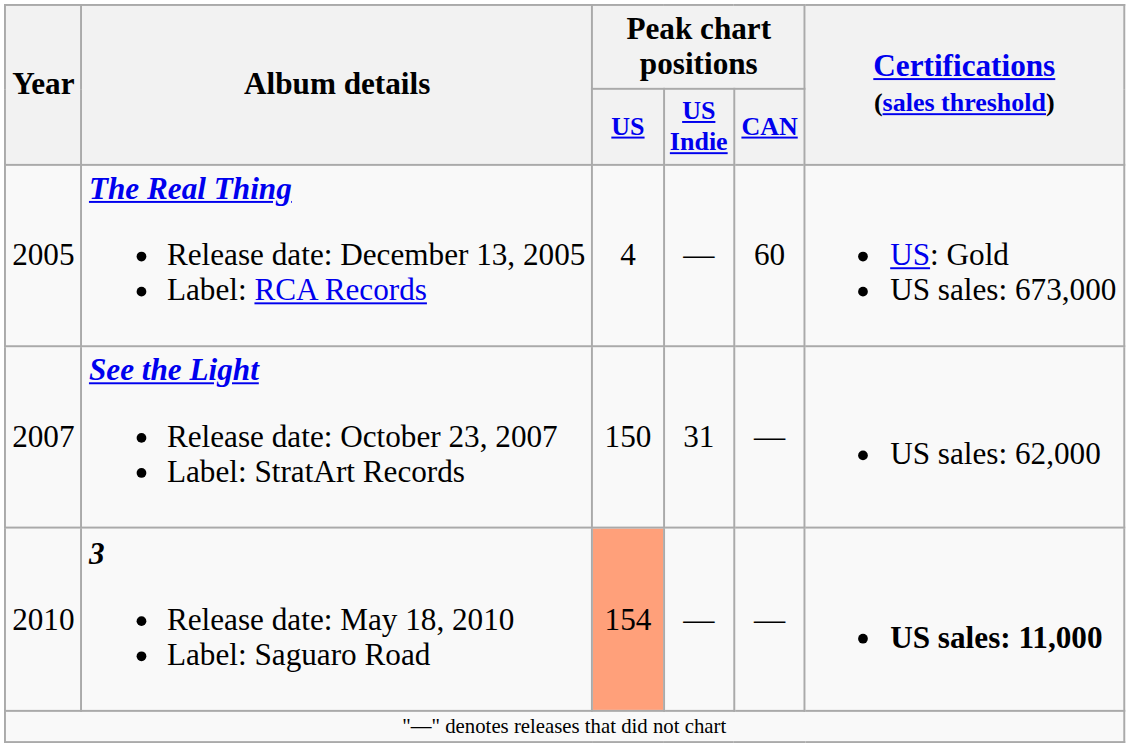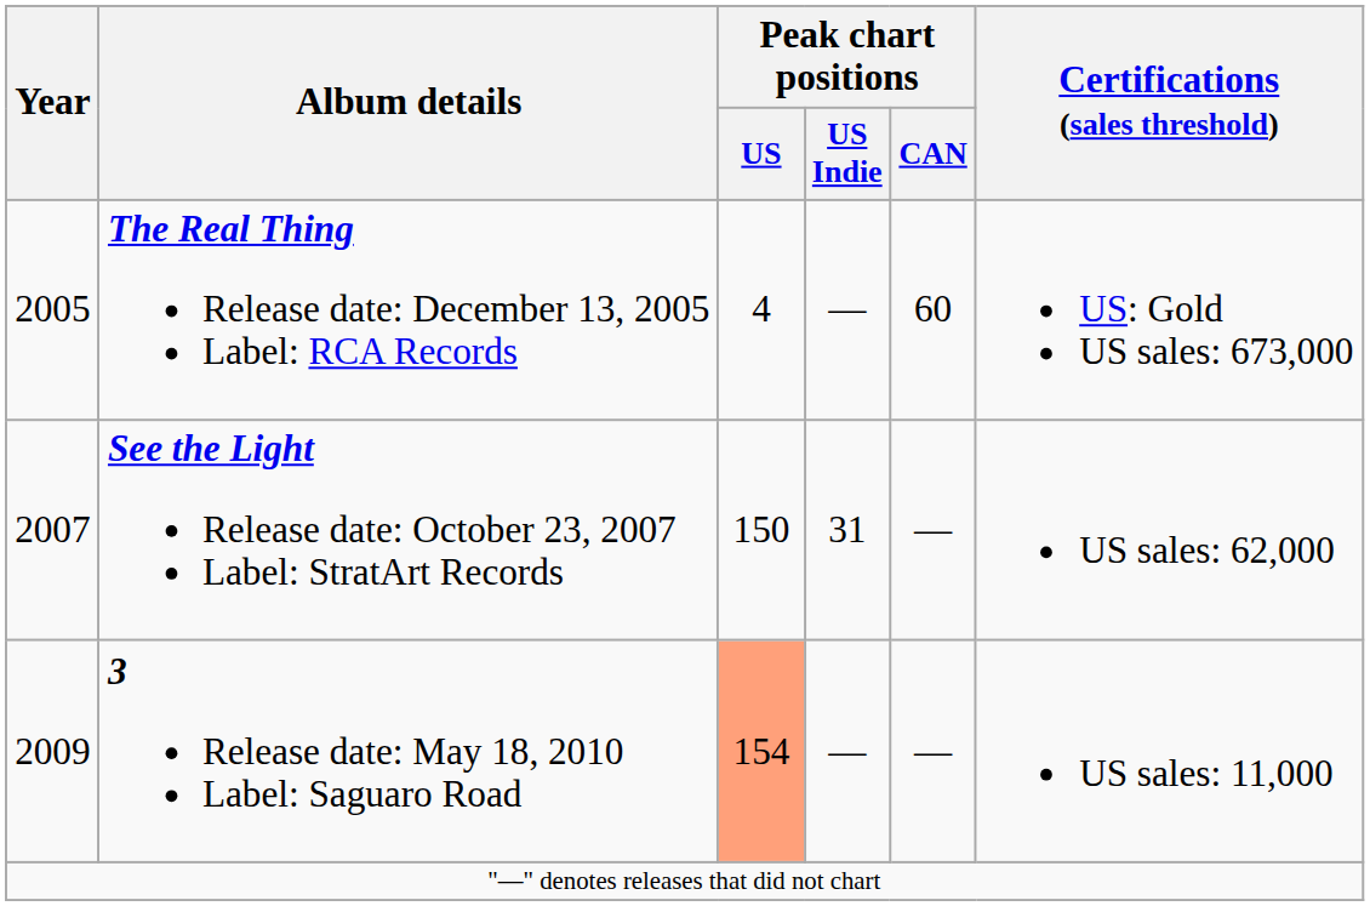 <table class="wikitable" style="text-align:center;">
 <tr>
 <th rowspan="2">Year</th>
 <th rowspan="2">Album details</th>
 <th colspan="3">Peak chart<br>positions</th>
 <th rowspan="2"><a href='#'>Certifications</a><br><small>(<a href='#'>sales threshold</a>)</small></th>
 </tr>
 <tr style="font-size:smaller;">
 <th style="width:30px;"><a href='#'>US</a><br></th>
 <th style="width:30px;"><a href='#'>US Indie</a><br></th>
 <th style="width:30px;"><a href='#'>CAN</a><br></th>
 </tr>
 <tr>
 <td>2005</td>
 <td style="text-align:left;"><strong><em><a href='#'>The Real Thing</a></em></strong><br><ul><li>Release date: December 13, 2005</li><li>Label: <a href='#'>RCA Records</a></li></ul></td>
 <td>4</td>
 <td>—</td>
 <td>60</td>
 <td style="text-align:left;"><br><ul><li><a href='#'>US</a>: Gold</li><li>US sales: 673,000</li></ul></td>
 </tr>
 <tr>
 <td>2007</td>
 <td style="text-align:left;"><strong><em><a href='#'>See the Light</a></em></strong><br><ul><li>Release date: October 23, 2007</li><li>Label: StratArt Records</li></ul></td>
 <td>150</td>
 <td>31</td>
 <td>—</td>
 <td style="text-align:left;"><br><ul><li>US sales: 62,000</li></ul></td>
 </tr>
 <tr>
-<td>2010</td>
+<td>2009</td>
 <td style="text-align:left;"><strong><em>3</em></strong><br><ul><li>Release date: May 18, 2010</li><li>Label: Saguaro Road</li></ul></td>
 <td style="background: lightsalmon;">154</td>
 <td>—</td>
 <td>—</td>
-<td style="text-align:left;"><strong><br><ul><li>US sales: 11,000</li></ul></strong></td>
+<td style="text-align:left;"><br><ul><li>US sales: 11,000</li></ul></td>
 </tr>
 <tr>
 <td colspan="6" style="font-size:8pt">"—" denotes releases that did not chart</td>
 </tr>
 </table>
